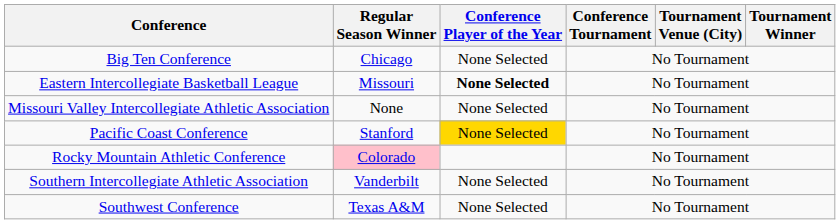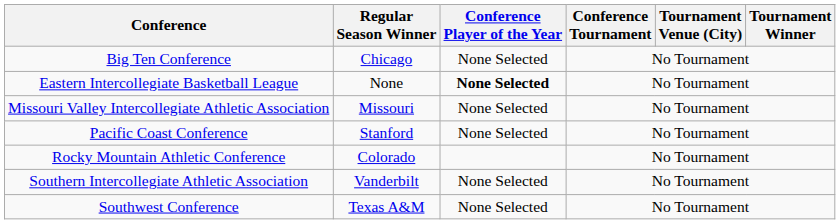 <table class="wikitable" style="text-align:center;">
 <tr>
 <th>Conference</th>
 <th>Regular <br> Season Winner</th>
 <th><a href='#'>Conference <br> Player of the Year</a></th>
 <th>Conference <br> Tournament</th>
 <th>Tournament <br> Venue (City)</th>
 <th>Tournament <br> Winner</th>
 </tr>
 <tr>
 <td><a href='#'>Big Ten Conference</a></td>
 <td><a href='#'>Chicago</a></td>
 <td>None Selected</td>
 <td colspan=3>No Tournament</td>
 </tr>
 <tr>
 <td><a href='#'>Eastern Intercollegiate Basketball League</a></td>
-<td><a href='#'>Missouri</a></td>
+<td>None</td>
 <td><strong>None Selected</strong></td>
 <td colspan=3>No Tournament</td>
 </tr>
 <tr>
 <td><a href='#'>Missouri Valley Intercollegiate Athletic Association</a></td>
-<td>None</td>
+<td><a href='#'>Missouri</a></td>
 <td>None Selected</td>
 <td colspan=3>No Tournament</td>
 </tr>
 <tr>
 <td><a href='#'>Pacific Coast Conference</a></td>
 <td><a href='#'>Stanford</a></td>
-<td style="background: gold;">None Selected</td>
+<td>None Selected</td>
 <td colspan=3>No Tournament</td>
 </tr>
 <tr>
 <td><a href='#'>Rocky Mountain Athletic Conference</a></td>
-<td style="background: pink;"><a href='#'>Colorado</a></td>
+<td><a href='#'>Colorado</a></td>
 <td></td>
 <td colspan=3>No Tournament</td>
 </tr>
 <tr>
 <td><a href='#'>Southern Intercollegiate Athletic Association</a></td>
 <td><a href='#'>Vanderbilt</a></td>
 <td>None Selected</td>
 <td colspan=3>No Tournament</td>
 </tr>
 <tr>
 <td><a href='#'>Southwest Conference</a></td>
 <td><a href='#'>Texas A&M</a></td>
 <td>None Selected</td>
 <td colspan=3>No Tournament</td>
 </tr>
 </table>
